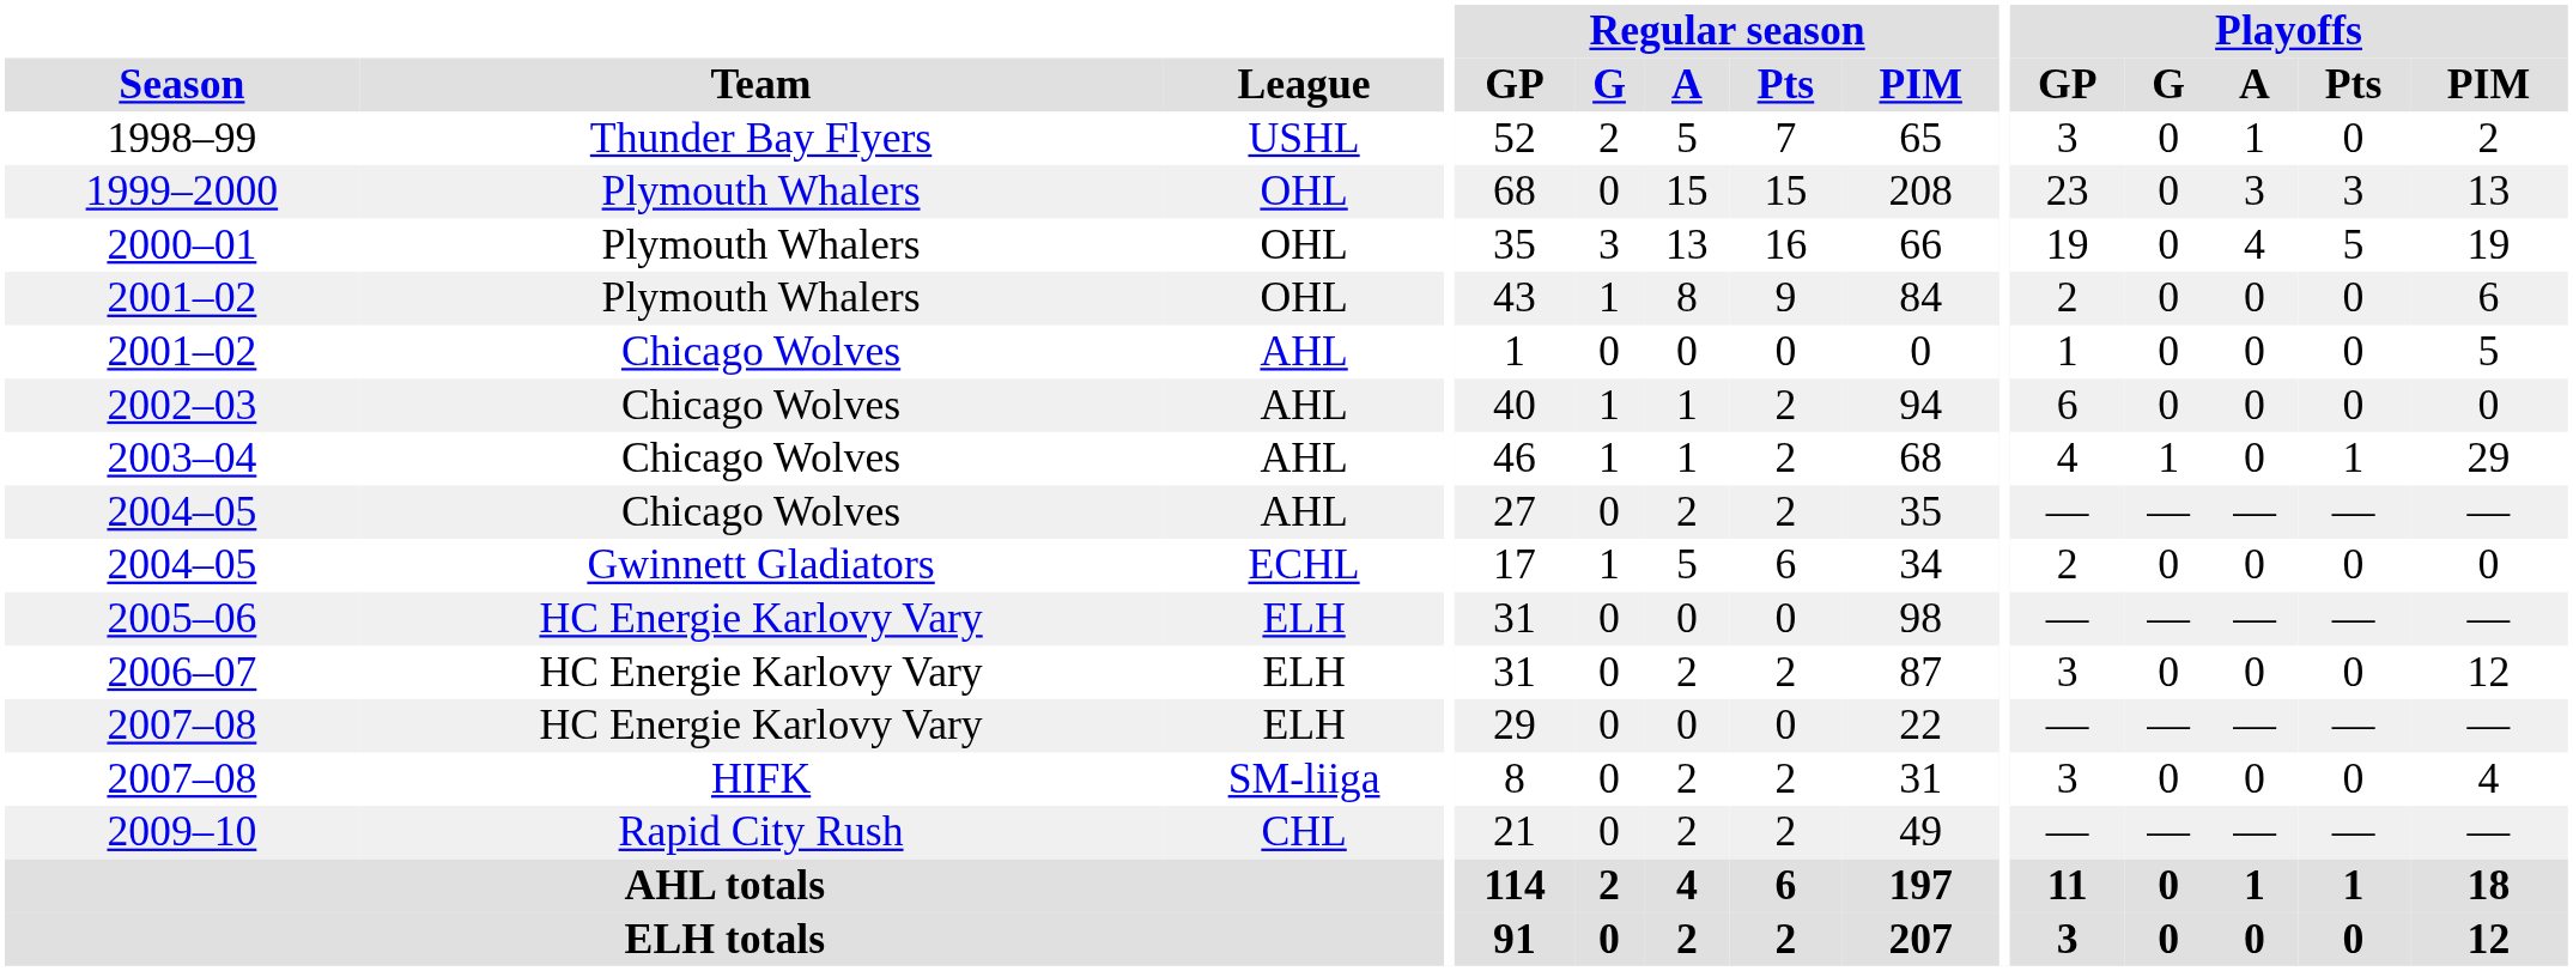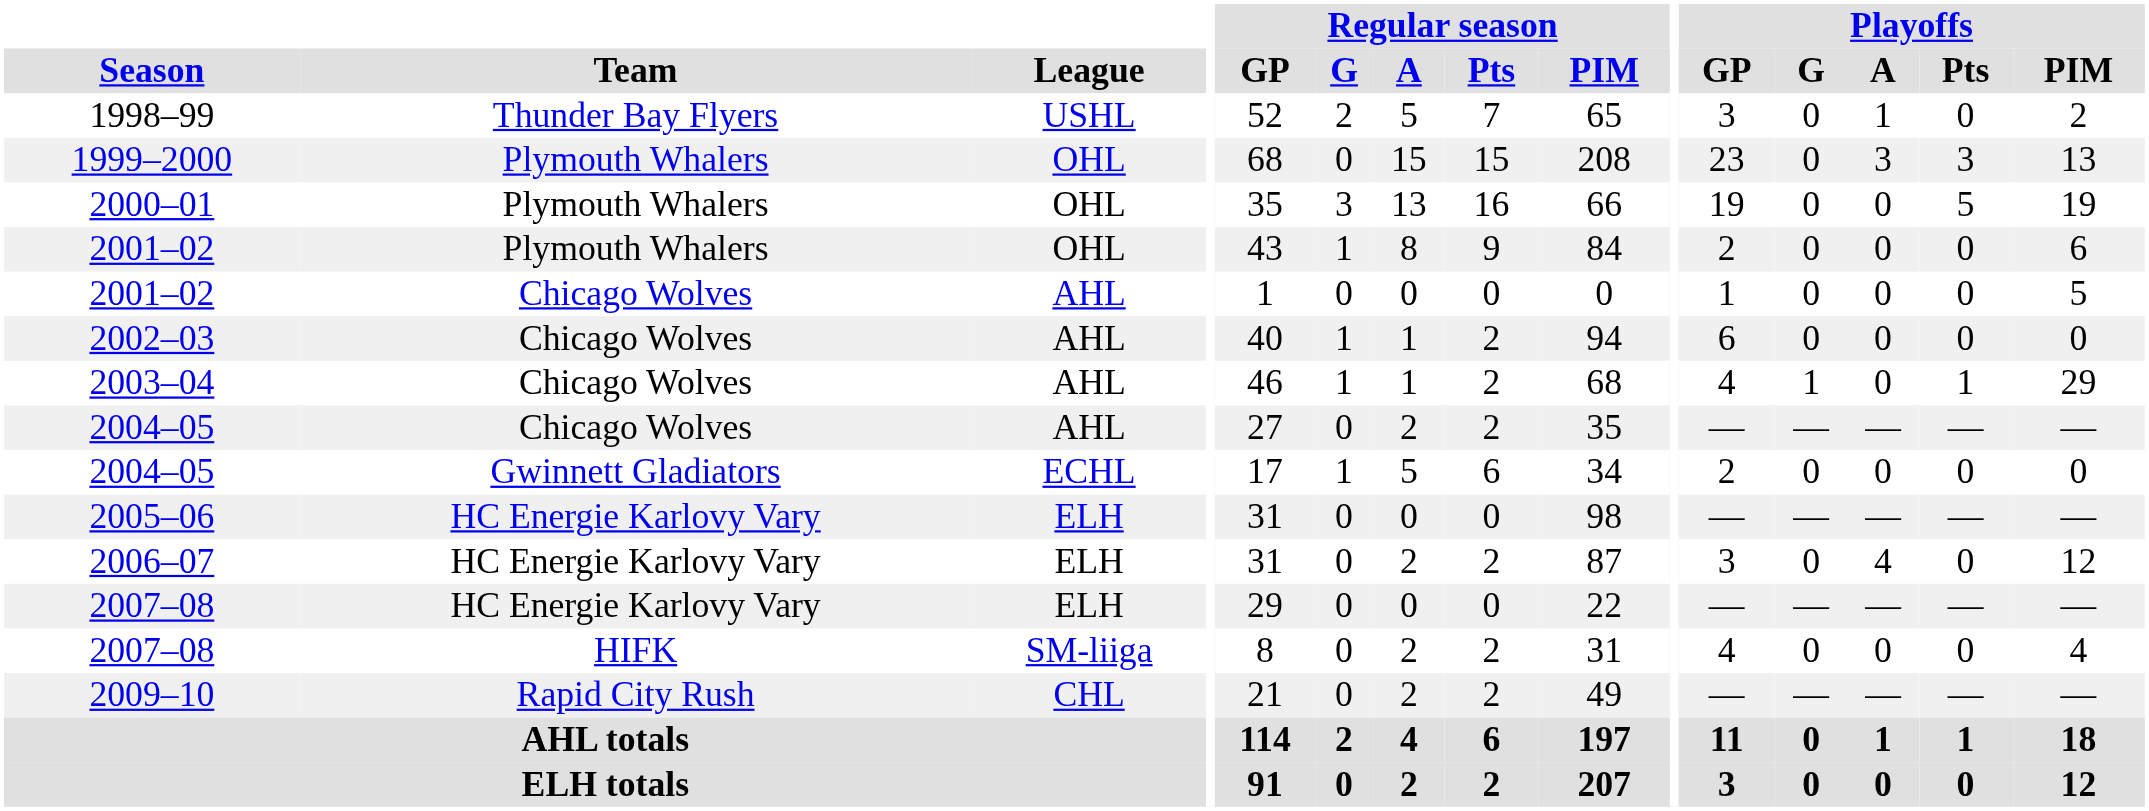 <table border="0" cellpadding="1" cellspacing="0" style="text-align:center; width:60em">
 <tr bgcolor="#e0e0e0">
 <th colspan="3" bgcolor="#ffffff"></th>
 <th rowspan="99" bgcolor="#ffffff"></th>
 <th colspan="5"><a href='#'>Regular season</a></th>
 <th rowspan="99" bgcolor="#ffffff"></th>
 <th colspan="5"><a href='#'>Playoffs</a></th>
 </tr>
 <tr bgcolor="#e0e0e0">
 <th><a href='#'>Season</a></th>
 <th>Team</th>
 <th>League</th>
 <th>GP</th>
 <th><a href='#'>G</a></th>
 <th><a href='#'>A</a></th>
 <th><a href='#'>Pts</a></th>
 <th><a href='#'>PIM</a></th>
 <th>GP</th>
 <th>G</th>
 <th>A</th>
 <th>Pts</th>
 <th>PIM</th>
 </tr>
 <tr>
 <td>1998–99</td>
 <td><a href='#'>Thunder Bay Flyers</a></td>
 <td><a href='#'>USHL</a></td>
 <td>52</td>
 <td>2</td>
 <td>5</td>
 <td>7</td>
 <td>65</td>
 <td>3</td>
 <td>0</td>
 <td>1</td>
 <td>0</td>
 <td>2</td>
 </tr>
 <tr bgcolor="#f0f0f0">
 <td><a href='#'>1999–2000</a></td>
 <td><a href='#'>Plymouth Whalers</a></td>
 <td><a href='#'>OHL</a></td>
 <td>68</td>
 <td>0</td>
 <td>15</td>
 <td>15</td>
 <td>208</td>
 <td>23</td>
 <td>0</td>
 <td>3</td>
 <td>3</td>
 <td>13</td>
 </tr>
 <tr>
 <td><a href='#'>2000–01</a></td>
 <td>Plymouth Whalers</td>
 <td>OHL</td>
 <td>35</td>
 <td>3</td>
 <td>13</td>
 <td>16</td>
 <td>66</td>
 <td>19</td>
 <td>0</td>
-<td>4</td>
+<td>0</td>
 <td>5</td>
 <td>19</td>
 </tr>
 <tr bgcolor="#f0f0f0">
 <td><a href='#'>2001–02</a></td>
 <td>Plymouth Whalers</td>
 <td>OHL</td>
 <td>43</td>
 <td>1</td>
 <td>8</td>
 <td>9</td>
 <td>84</td>
 <td>2</td>
 <td>0</td>
 <td>0</td>
 <td>0</td>
 <td>6</td>
 </tr>
 <tr>
 <td><a href='#'>2001–02</a></td>
 <td><a href='#'>Chicago Wolves</a></td>
 <td><a href='#'>AHL</a></td>
 <td>1</td>
 <td>0</td>
 <td>0</td>
 <td>0</td>
 <td>0</td>
 <td>1</td>
 <td>0</td>
 <td>0</td>
 <td>0</td>
 <td>5</td>
 </tr>
 <tr bgcolor="#f0f0f0">
 <td><a href='#'>2002–03</a></td>
 <td>Chicago Wolves</td>
 <td>AHL</td>
 <td>40</td>
 <td>1</td>
 <td>1</td>
 <td>2</td>
 <td>94</td>
 <td>6</td>
 <td>0</td>
 <td>0</td>
 <td>0</td>
 <td>0</td>
 </tr>
 <tr>
 <td><a href='#'>2003–04</a></td>
 <td>Chicago Wolves</td>
 <td>AHL</td>
 <td>46</td>
 <td>1</td>
 <td>1</td>
 <td>2</td>
 <td>68</td>
 <td>4</td>
 <td>1</td>
 <td>0</td>
 <td>1</td>
 <td>29</td>
 </tr>
 <tr bgcolor="#f0f0f0">
 <td><a href='#'>2004–05</a></td>
 <td>Chicago Wolves</td>
 <td>AHL</td>
 <td>27</td>
 <td>0</td>
 <td>2</td>
 <td>2</td>
 <td>35</td>
 <td>—</td>
 <td>—</td>
 <td>—</td>
 <td>—</td>
 <td>—</td>
 </tr>
 <tr>
 <td><a href='#'>2004–05</a></td>
 <td><a href='#'>Gwinnett Gladiators</a></td>
 <td><a href='#'>ECHL</a></td>
 <td>17</td>
 <td>1</td>
 <td>5</td>
 <td>6</td>
 <td>34</td>
 <td>2</td>
 <td>0</td>
 <td>0</td>
 <td>0</td>
 <td>0</td>
 </tr>
 <tr bgcolor="#f0f0f0">
 <td><a href='#'>2005–06</a></td>
 <td><a href='#'>HC Energie Karlovy Vary</a></td>
 <td><a href='#'>ELH</a></td>
 <td>31</td>
 <td>0</td>
 <td>0</td>
 <td>0</td>
 <td>98</td>
 <td>—</td>
 <td>—</td>
 <td>—</td>
 <td>—</td>
 <td>—</td>
 </tr>
 <tr>
 <td><a href='#'>2006–07</a></td>
 <td>HC Energie Karlovy Vary</td>
 <td>ELH</td>
 <td>31</td>
 <td>0</td>
 <td>2</td>
 <td>2</td>
 <td>87</td>
 <td>3</td>
 <td>0</td>
-<td>0</td>
+<td>4</td>
 <td>0</td>
 <td>12</td>
 </tr>
 <tr bgcolor="#f0f0f0">
 <td><a href='#'>2007–08</a></td>
 <td>HC Energie Karlovy Vary</td>
 <td>ELH</td>
 <td>29</td>
 <td>0</td>
 <td>0</td>
 <td>0</td>
 <td>22</td>
 <td>—</td>
 <td>—</td>
 <td>—</td>
 <td>—</td>
 <td>—</td>
 </tr>
 <tr>
 <td><a href='#'>2007–08</a></td>
 <td><a href='#'>HIFK</a></td>
 <td><a href='#'>SM-liiga</a></td>
 <td>8</td>
 <td>0</td>
 <td>2</td>
 <td>2</td>
 <td>31</td>
-<td>3</td>
+<td>4</td>
 <td>0</td>
 <td>0</td>
 <td>0</td>
 <td>4</td>
 </tr>
 <tr bgcolor="#f0f0f0">
 <td><a href='#'>2009–10</a></td>
 <td><a href='#'>Rapid City Rush</a></td>
 <td><a href='#'>CHL</a></td>
 <td>21</td>
 <td>0</td>
 <td>2</td>
 <td>2</td>
 <td>49</td>
 <td>—</td>
 <td>—</td>
 <td>—</td>
 <td>—</td>
 <td>—</td>
 </tr>
 <tr bgcolor="#e0e0e0">
 <th colspan="3">AHL totals</th>
 <th>114</th>
 <th>2</th>
 <th>4</th>
 <th>6</th>
 <th>197</th>
 <th>11</th>
 <th>0</th>
 <th>1</th>
 <th>1</th>
 <th>18</th>
 </tr>
 <tr bgcolor="#e0e0e0">
 <th colspan="3">ELH totals</th>
 <th>91</th>
 <th>0</th>
 <th>2</th>
 <th>2</th>
 <th>207</th>
 <th>3</th>
 <th>0</th>
 <th>0</th>
 <th>0</th>
 <th>12</th>
 </tr>
 </table>
